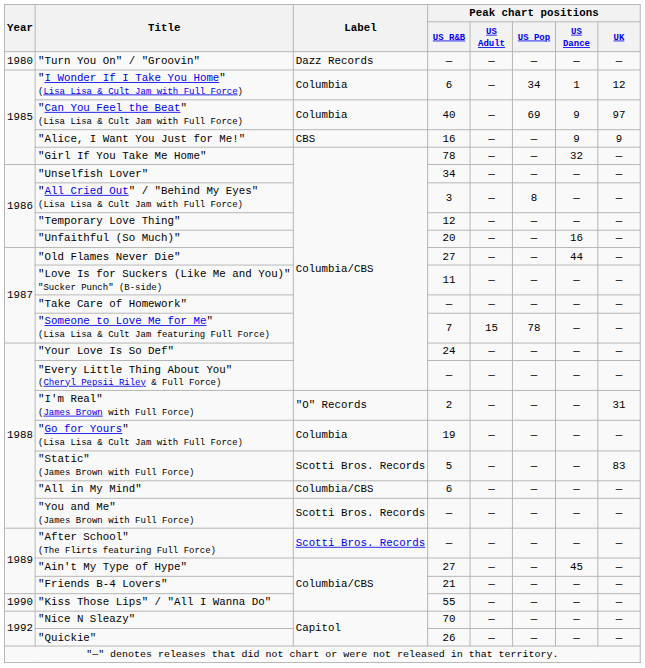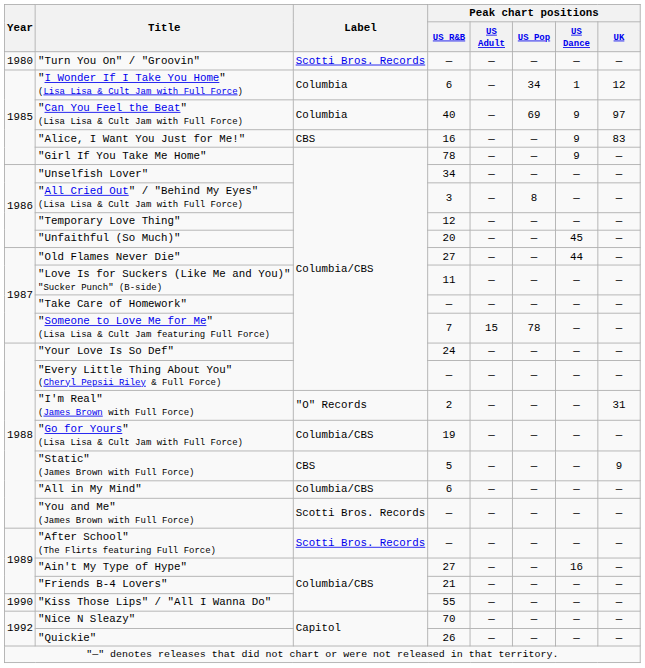 <table class="wikitable">
 <tr>
 <th scope="col" rowspan="2">Year</th>
 <th scope="col" rowspan="2">Title</th>
 <th scope="col" rowspan="2">Label</th>
 <th scope="col" colspan="5">Peak chart positions</th>
 </tr>
 <tr>
 <th style="width:45px;"><small><a href='#'>US R&B</a></small><br></th>
 <th style="width:45px;"><small><a href='#'>US Adult</a></small></th>
 <th style="width:45px;"><small><a href='#'>US Pop</a></small><br></th>
 <th style="width:45px;"><small><a href='#'>US Dance</a></small><br></th>
 <th style="width:45px;"><small><a href='#'>UK</a></small><br></th>
 </tr>
 <tr>
 <td>1980</td>
 <td>"Turn You On" / "Groovin"</td>
-<td>Dazz Records</td>
+<td><a href='#'>Scotti Bros. Records</a></td>
 <td align=center>—</td>
 <td align=center>—</td>
 <td align=center>—</td>
 <td align=center>—</td>
 <td align=center>—</td>
 </tr>
 <tr>
 <td rowspan="4">1985</td>
 <td>"<a href='#'>I Wonder If I Take You Home</a>" <br><small>(<a href='#'>Lisa Lisa & Cult Jam with Full Force</a>)</small></td>
 <td>Columbia</td>
 <td align=center>6</td>
 <td align=center>—</td>
 <td align=center>34</td>
 <td align=center>1</td>
 <td align=center>12</td>
 </tr>
 <tr>
 <td>"<a href='#'>Can You Feel the Beat</a>" <br><small>(Lisa Lisa & Cult Jam with Full Force)</small></td>
 <td>Columbia</td>
 <td align=center>40</td>
 <td align=center>—</td>
 <td align=center>69</td>
 <td align=center>9</td>
 <td align=center>97</td>
 </tr>
 <tr>
 <td>"Alice, I Want You Just for Me!"</td>
 <td>CBS</td>
 <td align=center>16</td>
 <td align=center>—</td>
 <td align=center>—</td>
 <td align=center>9</td>
-<td align=center>9</td>
+<td align=center>83</td>
 </tr>
 <tr>
 <td>"Girl If You Take Me Home"</td>
 <td rowspan="11">Columbia/CBS</td>
 <td align=center>78</td>
 <td align=center>—</td>
 <td align=center>—</td>
-<td align=center>32</td>
+<td align=center>9</td>
 <td align=center>—</td>
 </tr>
 <tr>
 <td rowspan="4">1986</td>
 <td>"Unselfish Lover"</td>
 <td align=center>34</td>
 <td align=center>—</td>
 <td align=center>—</td>
 <td align=center>—</td>
 <td align=center>—</td>
 </tr>
 <tr>
 <td>"<a href='#'>All Cried Out</a>" / "Behind My Eyes" <br><small>(Lisa Lisa & Cult Jam with Full Force)</small></td>
 <td align=center>3</td>
 <td align=center>—</td>
 <td align=center>8</td>
 <td align=center>—</td>
 <td align=center>—</td>
 </tr>
 <tr>
 <td>"Temporary Love Thing"</td>
 <td align=center>12</td>
 <td align=center>—</td>
 <td align=center>—</td>
 <td align=center>—</td>
 <td align=center>—</td>
 </tr>
 <tr>
 <td>"Unfaithful (So Much)"</td>
 <td align=center>20</td>
 <td align=center>—</td>
 <td align=center>—</td>
-<td align=center>16</td>
+<td align=center>45</td>
 <td align=center>—</td>
 </tr>
 <tr>
 <td rowspan="4">1987</td>
 <td>"Old Flames Never Die"</td>
 <td align=center>27</td>
 <td align=center>—</td>
 <td align=center>—</td>
 <td align=center>44</td>
 <td align=center>—</td>
 </tr>
 <tr>
 <td>"Love Is for Suckers (Like Me and You)"<br><small>"Sucker Punch" (B-side)</small></td>
 <td align=center>11</td>
 <td align=center>—</td>
 <td align=center>—</td>
 <td align=center>—</td>
 <td align=center>—</td>
 </tr>
 <tr>
 <td>"Take Care of Homework"</td>
 <td align=center>—</td>
 <td align=center>—</td>
 <td align=center>—</td>
 <td align=center>—</td>
 <td align=center>—</td>
 </tr>
 <tr>
 <td>"<a href='#'>Someone to Love Me for Me</a>" <br><small>(Lisa Lisa & Cult Jam featuring Full Force)</small></td>
 <td align=center>7</td>
 <td align=center>15</td>
 <td align=center>78</td>
 <td align=center>—</td>
 <td align=center>—</td>
 </tr>
 <tr>
 <td rowspan="7">1988</td>
 <td>"Your Love Is So Def"</td>
 <td align=center>24</td>
 <td align=center>—</td>
 <td align=center>—</td>
 <td align=center>—</td>
 <td align=center>—</td>
 </tr>
 <tr>
 <td>"Every Little Thing About You" <br><small>(<a href='#'>Cheryl Pepsii Riley</a> & Full Force)</small></td>
 <td align=center>—</td>
 <td align=center>—</td>
 <td align=center>—</td>
 <td align=center>—</td>
 <td align=center>—</td>
 </tr>
 <tr>
 <td>"I'm Real" <br><small>(<a href='#'>James Brown</a> with Full Force)</small></td>
 <td>"O" Records</td>
 <td align=center>2</td>
 <td align=center>—</td>
 <td align=center>—</td>
 <td align=center>—</td>
 <td align=center>31</td>
 </tr>
 <tr>
 <td>"<a href='#'>Go for Yours</a>" <br><small>(Lisa Lisa & Cult Jam with Full Force)</small></td>
-<td>Columbia</td>
+<td>Columbia/CBS</td>
 <td align=center>19</td>
 <td align=center>—</td>
 <td align=center>—</td>
 <td align=center>—</td>
 <td align=center>—</td>
 </tr>
 <tr>
 <td>"Static" <br><small>(James Brown with Full Force)</small></td>
-<td>Scotti Bros. Records</td>
+<td>CBS</td>
 <td align=center>5</td>
 <td align=center>—</td>
 <td align=center>—</td>
 <td align=center>—</td>
-<td align=center>83</td>
+<td align=center>9</td>
 </tr>
 <tr>
 <td>"All in My Mind"</td>
 <td>Columbia/CBS</td>
 <td align=center>6</td>
 <td align=center>—</td>
 <td align=center>—</td>
 <td align=center>—</td>
 <td align=center>—</td>
 </tr>
 <tr>
 <td>"You and Me" <br><small>(James Brown with Full Force)</small></td>
 <td>Scotti Bros. Records</td>
 <td align=center>—</td>
 <td align=center>—</td>
 <td align=center>—</td>
 <td align=center>—</td>
 <td align=center>—</td>
 </tr>
 <tr>
 <td rowspan="3">1989</td>
 <td>"After School" <br><small>(The Flirts featuring Full Force)</small></td>
 <td><a href='#'>Scotti Bros. Records</a></td>
 <td align=center>—</td>
 <td align=center>—</td>
 <td align=center>—</td>
 <td align=center>—</td>
 <td align=center>—</td>
 </tr>
 <tr>
 <td>"Ain't My Type of Hype"</td>
 <td rowspan="3">Columbia/CBS</td>
 <td align=center>27</td>
 <td align=center>—</td>
 <td align=center>—</td>
-<td align=center>45</td>
+<td align=center>16</td>
 <td align=center>—</td>
 </tr>
 <tr>
 <td>"Friends B-4 Lovers"</td>
 <td align=center>21</td>
 <td align=center>—</td>
 <td align=center>—</td>
 <td align=center>—</td>
 <td align=center>—</td>
 </tr>
 <tr>
 <td rowspan="1">1990</td>
 <td>"Kiss Those Lips" / "All I Wanna Do"</td>
 <td align=center>55</td>
 <td align=center>—</td>
 <td align=center>—</td>
 <td align=center>—</td>
 <td align=center>—</td>
 </tr>
 <tr>
 <td rowspan="2">1992</td>
 <td>"Nice N Sleazy"</td>
 <td rowspan="2">Capitol</td>
 <td align=center>70</td>
 <td align=center>—</td>
 <td align=center>—</td>
 <td align=center>—</td>
 <td align=center>—</td>
 </tr>
 <tr>
 <td>"Quickie"</td>
 <td align=center>26</td>
 <td align=center>—</td>
 <td align=center>—</td>
 <td align=center>—</td>
 <td align=center>—</td>
 </tr>
 <tr>
 <td colspan="8" style="text-align:center; font-size:9pt;">"—" denotes releases that did not chart or were not released in that territory.</td>
 </tr>
 </table>
